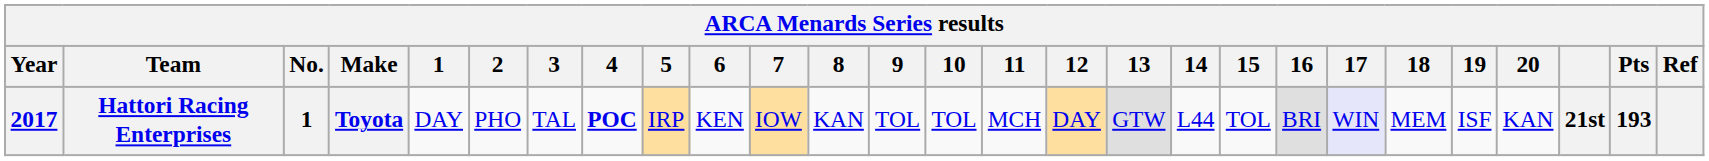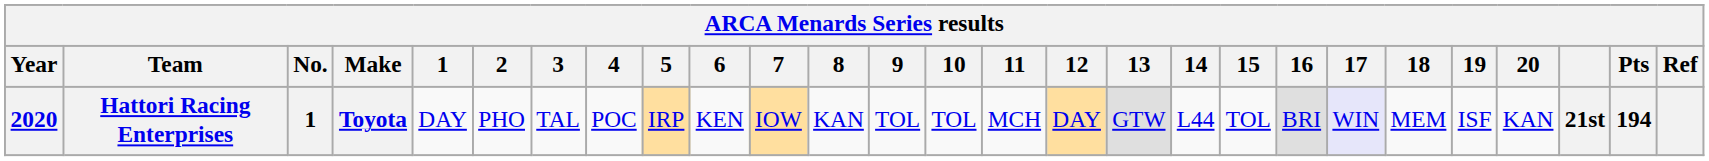 <table class="wikitable" style="text-align:center; font-size:75%">
 <tr>
 <th colspan=27><a href='#'>ARCA Menards Series</a> results</th>
 </tr>
 <tr>
 <th>Year</th>
 <th>Team</th>
 <th>No.</th>
 <th>Make</th>
 <th>1</th>
 <th>2</th>
 <th>3</th>
 <th>4</th>
 <th>5</th>
 <th>6</th>
 <th>7</th>
 <th>8</th>
 <th>9</th>
 <th>10</th>
 <th>11</th>
 <th>12</th>
 <th>13</th>
 <th>14</th>
 <th>15</th>
 <th>16</th>
 <th>17</th>
 <th>18</th>
 <th>19</th>
 <th>20</th>
 <th></th>
 <th>Pts</th>
 <th>Ref</th>
 </tr>
 <tr>
-<th><a href='#'>2017</a></th>
+<th><a href='#'>2020</a></th>
 <th><a href='#'>Hattori Racing Enterprises</a></th>
 <th>1</th>
 <th><a href='#'>Toyota</a></th>
 <td><a href='#'>DAY</a></td>
 <td><a href='#'>PHO</a></td>
 <td><a href='#'>TAL</a></td>
-<td><strong><a href='#'>POC</a></strong></td>
+<td><a href='#'>POC</a></td>
 <td style="background:#FFDF9F;"><a href='#'>IRP</a><br></td>
 <td><a href='#'>KEN</a></td>
 <td style="background:#FFDF9F;"><a href='#'>IOW</a><br></td>
 <td><a href='#'>KAN</a></td>
 <td><a href='#'>TOL</a></td>
 <td><a href='#'>TOL</a></td>
 <td><a href='#'>MCH</a></td>
 <td style="background:#FFDF9F;"><a href='#'>DAY</a><br></td>
 <td style="background:#DFDFDF;"><a href='#'>GTW</a><br></td>
 <td><a href='#'>L44</a></td>
 <td><a href='#'>TOL</a></td>
 <td style="background:#DFDFDF"><a href='#'>BRI</a><br></td>
 <td style="background: lavender;"><a href='#'>WIN</a></td>
 <td><a href='#'>MEM</a></td>
 <td><a href='#'>ISF</a></td>
 <td><a href='#'>KAN</a></td>
 <th>21st</th>
-<th>193</th>
+<th>194</th>
 <th></th>
 </tr>
 </table>
